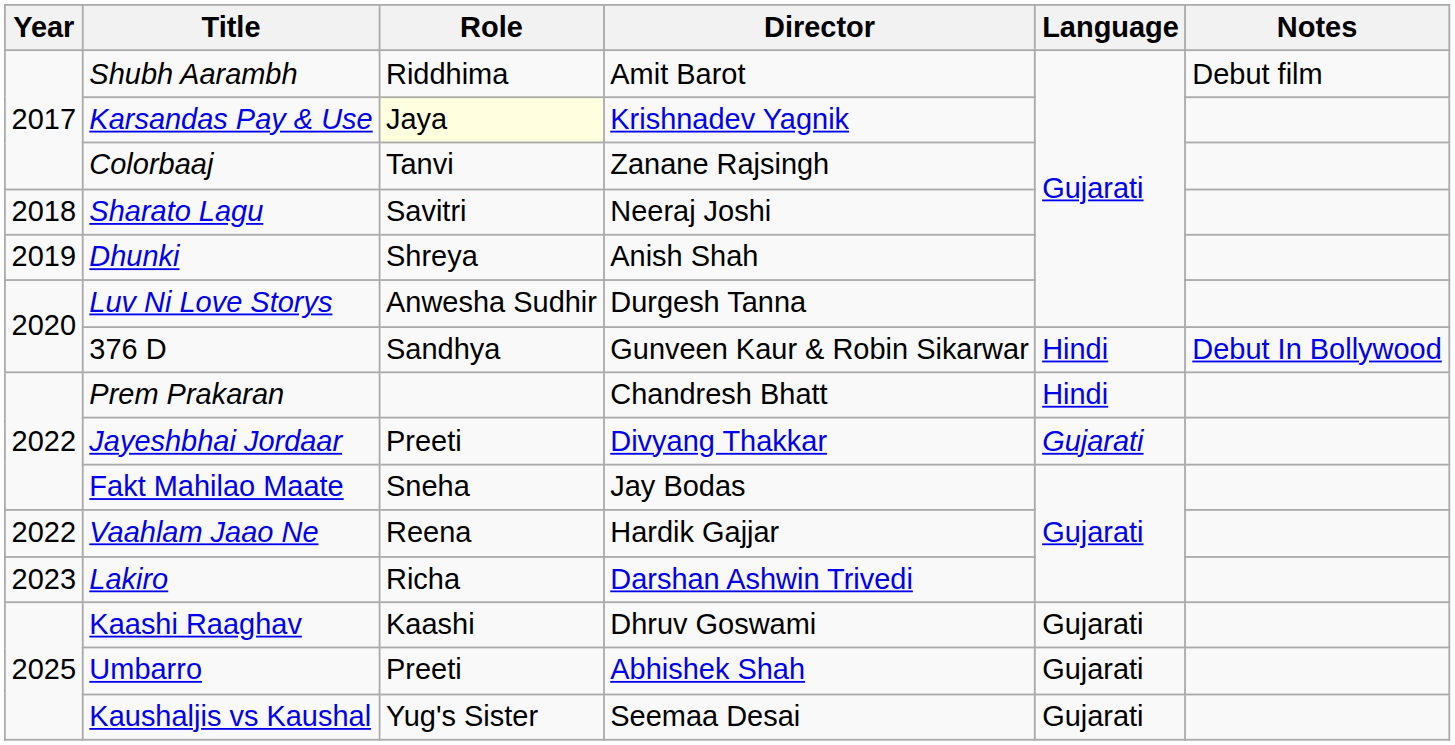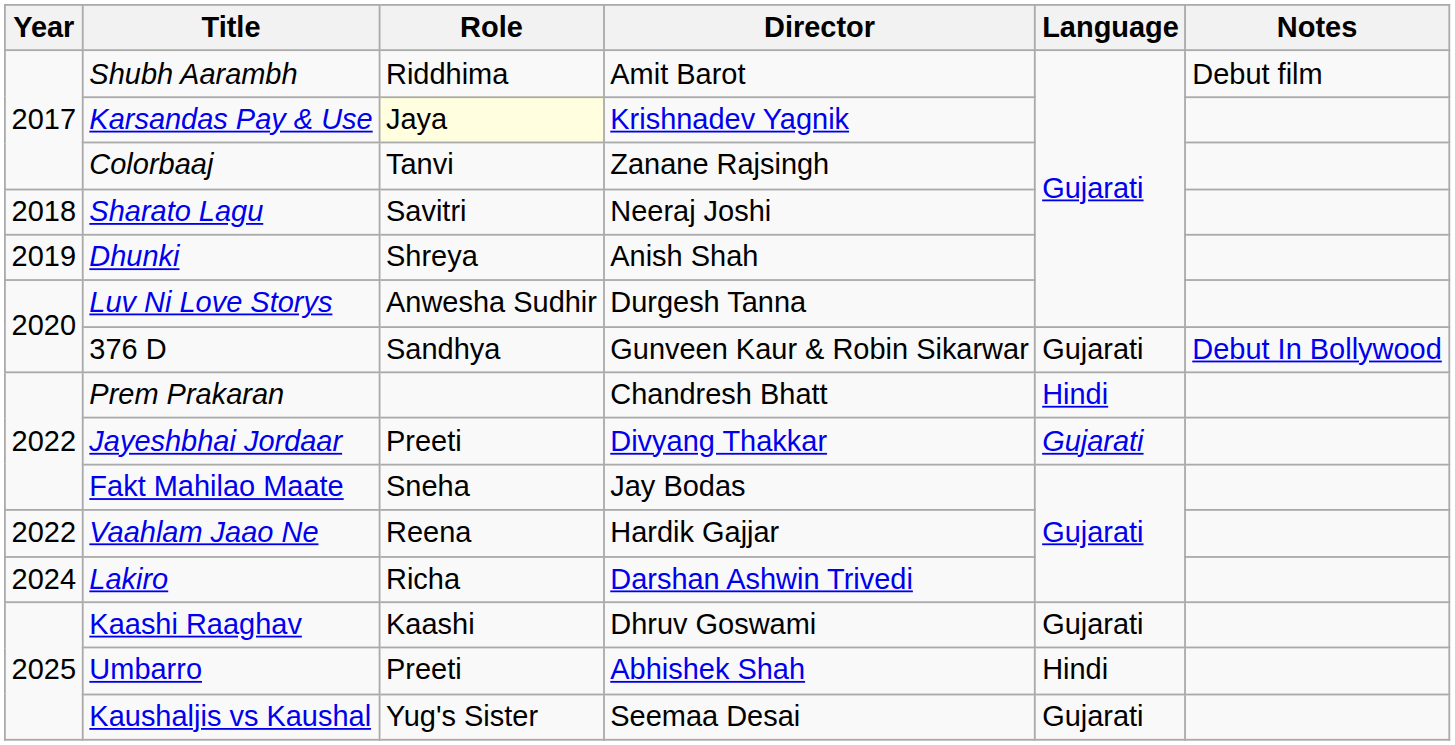 <table class="wikitable">
 <tr>
 <th>Year</th>
 <th>Title</th>
 <th>Role</th>
 <th>Director</th>
 <th>Language</th>
 <th>Notes</th>
 </tr>
 <tr>
 <td rowspan="3">2017</td>
 <td><em>Shubh Aarambh</em></td>
 <td>Riddhima</td>
 <td>Amit Barot</td>
 <td Rowspan="6"><a href='#'>Gujarati</a></td>
 <td>Debut film</td>
 </tr>
 <tr>
 <td><em><a href='#'>Karsandas Pay & Use</a></em></td>
 <td style="background: lightyellow;">Jaya</td>
 <td><a href='#'>Krishnadev Yagnik</a></td>
 <td></td>
 </tr>
 <tr>
 <td><em>Colorbaaj</em></td>
 <td>Tanvi</td>
 <td>Zanane Rajsingh</td>
 <td></td>
 </tr>
 <tr>
 <td>2018</td>
 <td><em><a href='#'>Sharato Lagu</a></em></td>
 <td>Savitri</td>
 <td>Neeraj Joshi</td>
 <td></td>
 </tr>
 <tr>
 <td>2019</td>
 <td><em><a href='#'>Dhunki</a></em></td>
 <td>Shreya</td>
 <td>Anish Shah</td>
 <td></td>
 </tr>
 <tr>
 <td rowspan="2">2020</td>
 <td><em><a href='#'>Luv Ni Love Storys</a></em></td>
 <td>Anwesha Sudhir</td>
 <td>Durgesh Tanna</td>
 <td></td>
 </tr>
 <tr>
 <td>376 D</td>
 <td>Sandhya</td>
 <td>Gunveen Kaur & Robin Sikarwar</td>
-<td><a href='#'>Hindi</a></td>
+<td>Gujarati</td>
 <td><a href='#'>Debut In Bollywood</a></td>
 </tr>
 <tr>
 <td rowspan="3">2022</td>
 <td><em>Prem Prakaran</em></td>
 <td></td>
 <td>Chandresh Bhatt</td>
 <td><a href='#'>Hindi</a></td>
 <td></td>
 </tr>
 <tr>
 <td><em><a href='#'>Jayeshbhai Jordaar</a></em></td>
 <td>Preeti</td>
 <td><a href='#'>Divyang Thakkar</a></td>
 <td><em><a href='#'>Gujarati</a></em></td>
 <td></td>
 </tr>
 <tr>
 <td><a href='#'>Fakt Mahilao Maate</a></td>
 <td>Sneha</td>
 <td>Jay Bodas</td>
 <td Rowspan="3"><a href='#'>Gujarati</a></td>
 <td></td>
 </tr>
 <tr>
 <td>2022</td>
 <td><em><a href='#'>Vaahlam Jaao Ne</a></em></td>
 <td>Reena</td>
 <td>Hardik Gajjar</td>
 <td></td>
 </tr>
 <tr>
-<td>2023</td>
+<td>2024</td>
 <td><em><a href='#'>Lakiro</a></em></td>
 <td>Richa</td>
 <td><a href='#'>Darshan Ashwin Trivedi</a></td>
 <td></td>
 </tr>
 <tr>
 <td rowspan="3">2025</td>
 <td><a href='#'>Kaashi Raaghav</a></td>
 <td>Kaashi</td>
 <td>Dhruv Goswami</td>
 <td>Gujarati</td>
 <td></td>
 </tr>
 <tr>
 <td><a href='#'>Umbarro</a></td>
 <td>Preeti</td>
 <td><a href='#'>Abhishek Shah</a></td>
-<td>Gujarati</td>
+<td>Hindi</td>
 <td></td>
 </tr>
 <tr>
 <td><a href='#'>Kaushaljis vs Kaushal</a></td>
 <td>Yug's Sister</td>
 <td>Seemaa Desai</td>
 <td>Gujarati</td>
 <td></td>
 </tr>
 </table>
